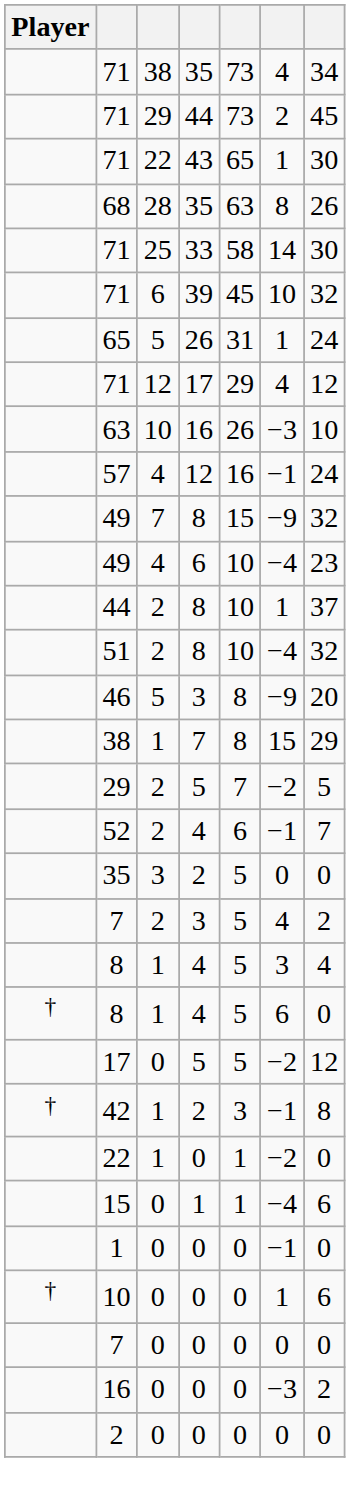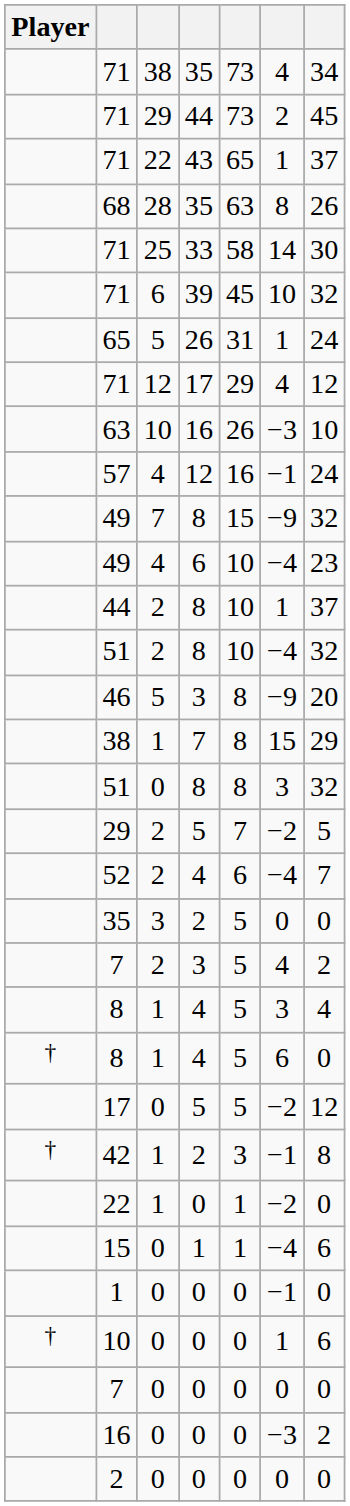 <table class="wikitable sortable" style="text-align:center;">
 <tr>
 <th>Player</th>
 <th></th>
 <th></th>
 <th></th>
 <th></th>
 <th data-sort-type="number"></th>
 <th></th>
 </tr>
 <tr>
 <td></td>
 <td>71</td>
 <td>38</td>
 <td>35</td>
 <td>73</td>
 <td>4</td>
 <td>34</td>
 </tr>
 <tr>
 <td></td>
 <td>71</td>
 <td>29</td>
 <td>44</td>
 <td>73</td>
 <td>2</td>
 <td>45</td>
 </tr>
 <tr>
 <td></td>
 <td>71</td>
 <td>22</td>
 <td>43</td>
 <td>65</td>
 <td>1</td>
-<td>30</td>
+<td>37</td>
 </tr>
 <tr>
 <td></td>
 <td>68</td>
 <td>28</td>
 <td>35</td>
 <td>63</td>
 <td>8</td>
 <td>26</td>
 </tr>
 <tr>
 <td></td>
 <td>71</td>
 <td>25</td>
 <td>33</td>
 <td>58</td>
 <td>14</td>
 <td>30</td>
 </tr>
 <tr>
 <td></td>
 <td>71</td>
 <td>6</td>
 <td>39</td>
 <td>45</td>
 <td>10</td>
 <td>32</td>
 </tr>
 <tr>
 <td></td>
 <td>65</td>
 <td>5</td>
 <td>26</td>
 <td>31</td>
 <td>1</td>
 <td>24</td>
 </tr>
 <tr>
 <td></td>
 <td>71</td>
 <td>12</td>
 <td>17</td>
 <td>29</td>
 <td>4</td>
 <td>12</td>
 </tr>
 <tr>
 <td></td>
 <td>63</td>
 <td>10</td>
 <td>16</td>
 <td>26</td>
 <td>−3</td>
 <td>10</td>
 </tr>
 <tr>
 <td></td>
 <td>57</td>
 <td>4</td>
 <td>12</td>
 <td>16</td>
 <td>−1</td>
 <td>24</td>
 </tr>
 <tr>
 <td></td>
 <td>49</td>
 <td>7</td>
 <td>8</td>
 <td>15</td>
 <td>−9</td>
 <td>32</td>
 </tr>
 <tr>
 <td></td>
 <td>49</td>
 <td>4</td>
 <td>6</td>
 <td>10</td>
 <td>−4</td>
 <td>23</td>
 </tr>
 <tr>
 <td></td>
 <td>44</td>
 <td>2</td>
 <td>8</td>
 <td>10</td>
 <td>1</td>
 <td>37</td>
 </tr>
 <tr>
 <td></td>
 <td>51</td>
 <td>2</td>
 <td>8</td>
 <td>10</td>
 <td>−4</td>
 <td>32</td>
 </tr>
 <tr>
 <td></td>
 <td>46</td>
 <td>5</td>
 <td>3</td>
 <td>8</td>
 <td>−9</td>
 <td>20</td>
 </tr>
 <tr>
 <td></td>
 <td>38</td>
 <td>1</td>
 <td>7</td>
 <td>8</td>
 <td>15</td>
 <td>29</td>
 </tr>
 <tr>
 <td></td>
+<td>51</td>
+<td>0</td>
+<td>8</td>
+<td>8</td>
+<td>3</td>
+<td>32</td>
+</tr>
+<tr>
+<td></td>
 <td>29</td>
 <td>2</td>
 <td>5</td>
 <td>7</td>
 <td>−2</td>
 <td>5</td>
 </tr>
 <tr>
 <td></td>
 <td>52</td>
 <td>2</td>
 <td>4</td>
 <td>6</td>
-<td>−1</td>
+<td>−4</td>
 <td>7</td>
 </tr>
 <tr>
 <td></td>
 <td>35</td>
 <td>3</td>
 <td>2</td>
 <td>5</td>
 <td>0</td>
 <td>0</td>
 </tr>
 <tr>
 <td></td>
 <td>7</td>
 <td>2</td>
 <td>3</td>
 <td>5</td>
 <td>4</td>
 <td>2</td>
 </tr>
 <tr>
 <td></td>
 <td>8</td>
 <td>1</td>
 <td>4</td>
 <td>5</td>
 <td>3</td>
 <td>4</td>
 </tr>
 <tr>
 <td><sup>†</sup></td>
 <td>8</td>
 <td>1</td>
 <td>4</td>
 <td>5</td>
 <td>6</td>
 <td>0</td>
 </tr>
 <tr>
 <td></td>
 <td>17</td>
 <td>0</td>
 <td>5</td>
 <td>5</td>
 <td>−2</td>
 <td>12</td>
 </tr>
 <tr>
 <td><sup>†</sup></td>
 <td>42</td>
 <td>1</td>
 <td>2</td>
 <td>3</td>
 <td>−1</td>
 <td>8</td>
 </tr>
 <tr>
 <td></td>
 <td>22</td>
 <td>1</td>
 <td>0</td>
 <td>1</td>
 <td>−2</td>
 <td>0</td>
 </tr>
 <tr>
 <td></td>
 <td>15</td>
 <td>0</td>
 <td>1</td>
 <td>1</td>
 <td>−4</td>
 <td>6</td>
 </tr>
 <tr>
 <td></td>
 <td>1</td>
 <td>0</td>
 <td>0</td>
 <td>0</td>
 <td>−1</td>
 <td>0</td>
 </tr>
 <tr>
 <td><sup>†</sup></td>
 <td>10</td>
 <td>0</td>
 <td>0</td>
 <td>0</td>
 <td>1</td>
 <td>6</td>
 </tr>
 <tr>
 <td></td>
 <td>7</td>
 <td>0</td>
 <td>0</td>
 <td>0</td>
 <td>0</td>
 <td>0</td>
 </tr>
 <tr>
 <td></td>
 <td>16</td>
 <td>0</td>
 <td>0</td>
 <td>0</td>
 <td>−3</td>
 <td>2</td>
 </tr>
 <tr>
 <td></td>
 <td>2</td>
 <td>0</td>
 <td>0</td>
 <td>0</td>
 <td>0</td>
 <td>0</td>
 </tr>
 </table>
